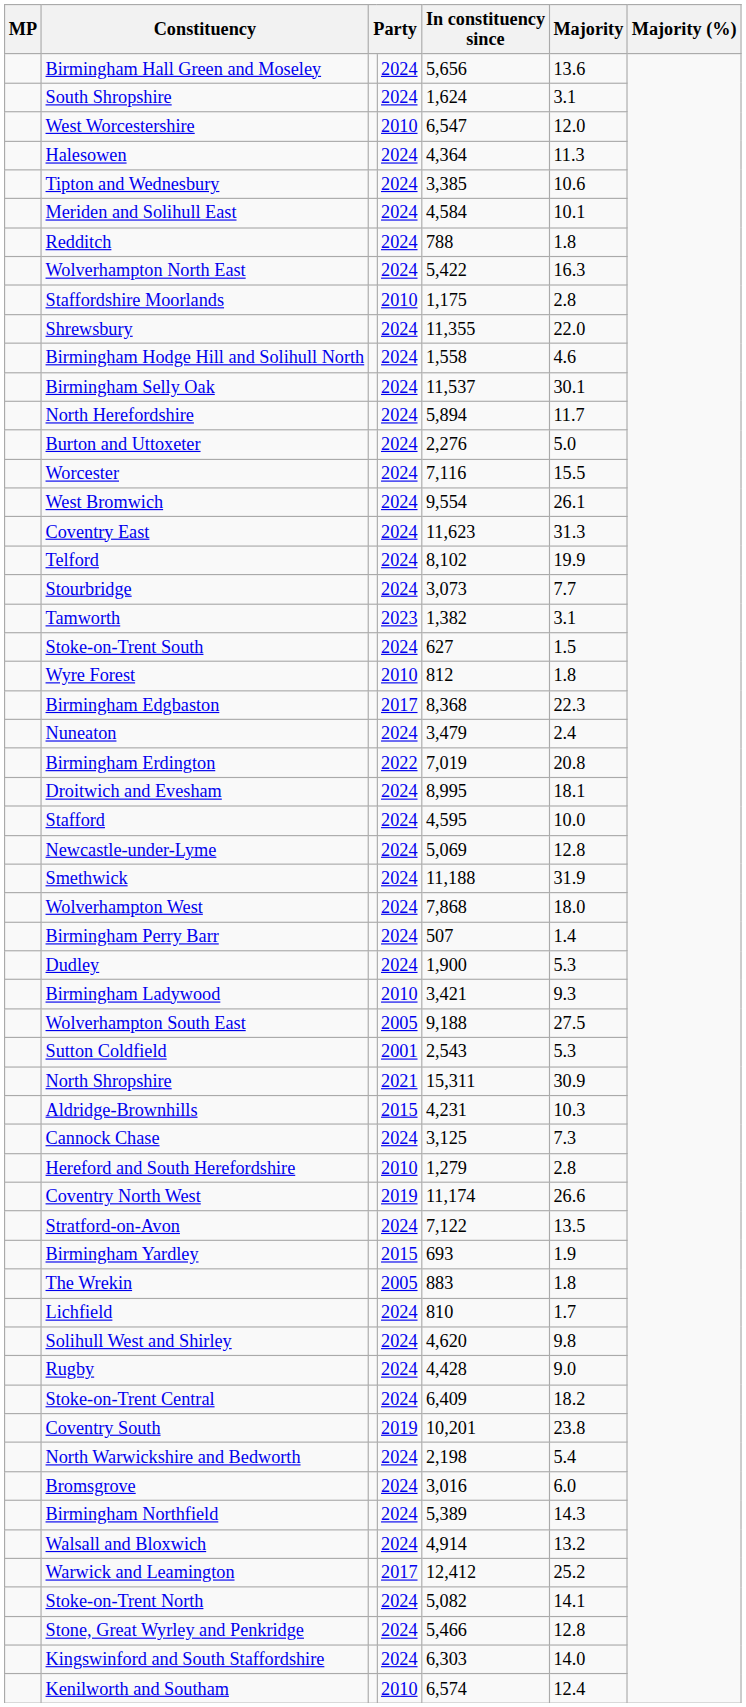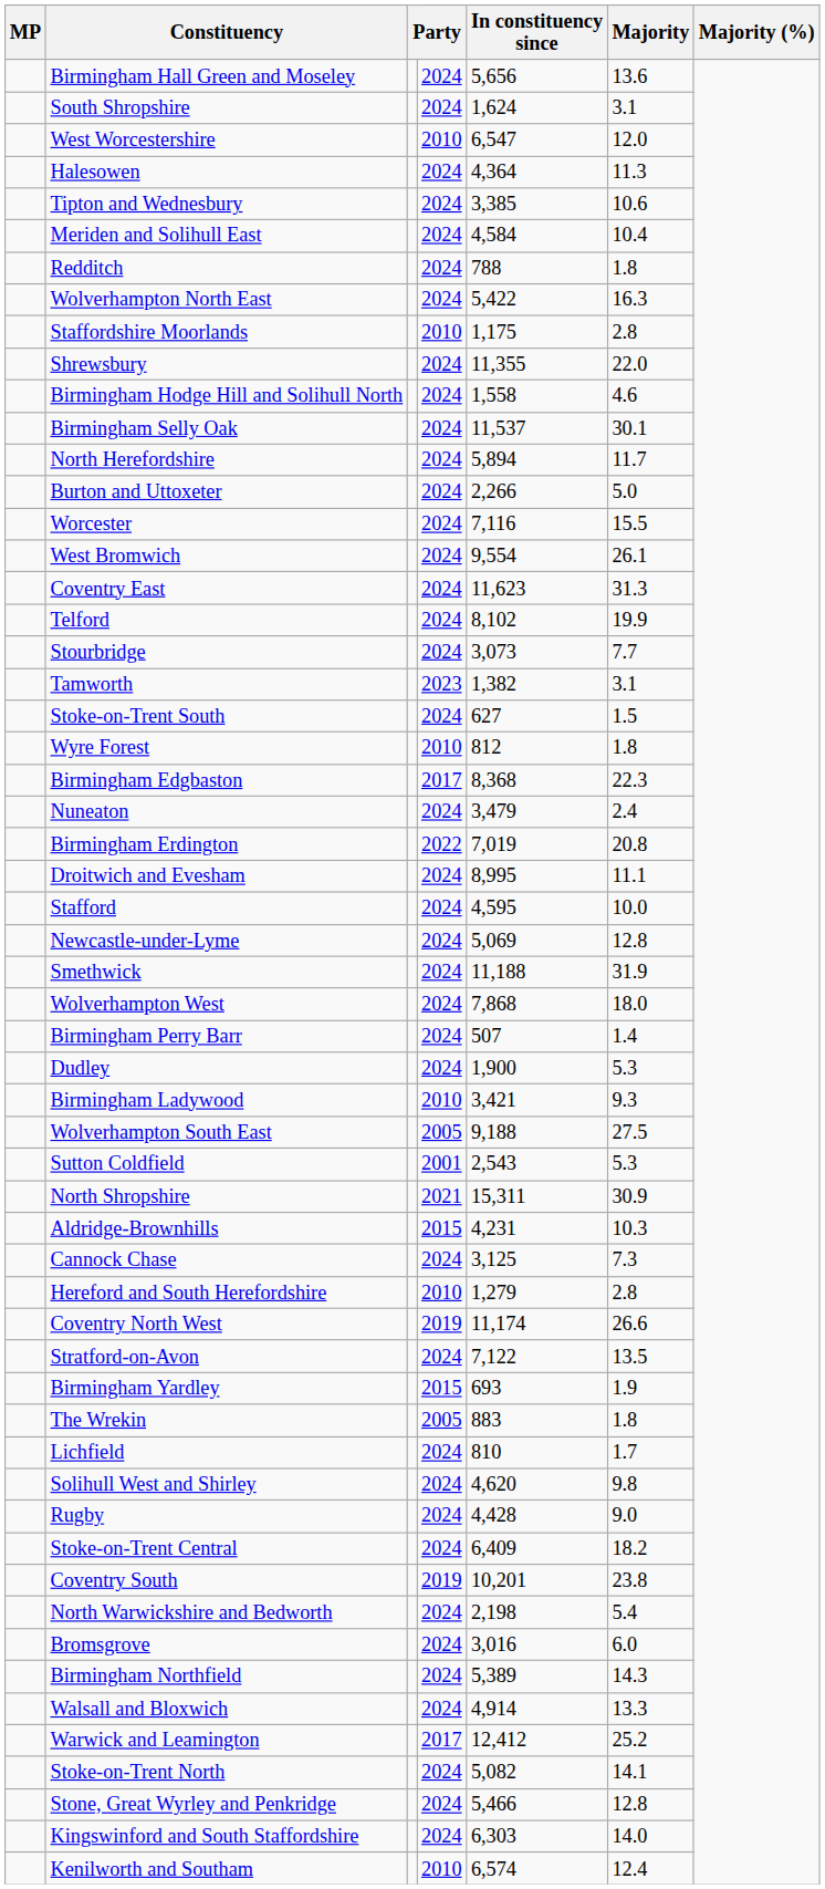 <table class="wikitable sortable">
 <tr>
 <th>MP</th>
 <th>Constituency</th>
 <th colspan="2">Party</th>
 <th>In constituency<br>since</th>
 <th>Majority</th>
 <th>Majority (%)</th>
 </tr>
 <tr>
 <td></td>
 <td><a href='#'>Birmingham Hall Green and Moseley</a></td>
 <td></td>
 <td><a href='#'>2024</a></td>
 <td>5,656</td>
 <td>13.6</td>
 </tr>
 <tr>
 <td></td>
 <td><a href='#'>South Shropshire</a></td>
 <td></td>
 <td><a href='#'>2024</a></td>
 <td>1,624</td>
 <td>3.1</td>
 </tr>
 <tr>
 <td></td>
 <td><a href='#'>West Worcestershire</a></td>
 <td></td>
 <td><a href='#'>2010</a></td>
 <td>6,547</td>
 <td>12.0</td>
 </tr>
 <tr>
 <td></td>
 <td><a href='#'>Halesowen</a></td>
 <td></td>
 <td><a href='#'>2024</a></td>
 <td>4,364</td>
 <td>11.3</td>
 </tr>
 <tr>
 <td></td>
 <td><a href='#'>Tipton and Wednesbury</a></td>
 <td></td>
 <td><a href='#'>2024</a></td>
 <td>3,385</td>
 <td>10.6</td>
 </tr>
 <tr>
 <td></td>
 <td><a href='#'>Meriden and Solihull East</a></td>
 <td></td>
 <td><a href='#'>2024</a></td>
 <td>4,584</td>
-<td>10.1</td>
+<td>10.4</td>
 </tr>
 <tr>
 <td></td>
 <td><a href='#'>Redditch</a></td>
 <td></td>
 <td><a href='#'>2024</a></td>
 <td>788</td>
 <td>1.8</td>
 </tr>
 <tr>
 <td></td>
 <td><a href='#'>Wolverhampton North East</a></td>
 <td></td>
 <td><a href='#'>2024</a></td>
 <td>5,422</td>
 <td>16.3</td>
 </tr>
 <tr>
 <td></td>
 <td><a href='#'>Staffordshire Moorlands</a></td>
 <td></td>
 <td><a href='#'>2010</a></td>
 <td>1,175</td>
 <td>2.8</td>
 </tr>
 <tr>
 <td></td>
 <td><a href='#'>Shrewsbury</a></td>
 <td></td>
 <td><a href='#'>2024</a></td>
 <td>11,355</td>
 <td>22.0</td>
 </tr>
 <tr>
 <td></td>
 <td><a href='#'>Birmingham Hodge Hill and Solihull North</a></td>
 <td></td>
 <td><a href='#'>2024</a></td>
 <td>1,558</td>
 <td>4.6</td>
 </tr>
 <tr>
 <td></td>
 <td><a href='#'>Birmingham Selly Oak</a></td>
 <td></td>
 <td><a href='#'>2024</a></td>
 <td>11,537</td>
 <td>30.1</td>
 </tr>
 <tr>
 <td></td>
 <td><a href='#'>North Herefordshire</a></td>
 <td></td>
 <td><a href='#'>2024</a></td>
 <td>5,894</td>
 <td>11.7</td>
 </tr>
 <tr>
 <td></td>
 <td><a href='#'>Burton and Uttoxeter</a></td>
 <td></td>
 <td><a href='#'>2024</a></td>
-<td>2,276</td>
+<td>2,266</td>
 <td>5.0</td>
 </tr>
 <tr>
 <td></td>
 <td><a href='#'>Worcester</a></td>
 <td></td>
 <td><a href='#'>2024</a></td>
 <td>7,116</td>
 <td>15.5</td>
 </tr>
 <tr>
 <td></td>
 <td><a href='#'>West Bromwich</a></td>
 <td></td>
 <td><a href='#'>2024</a></td>
 <td>9,554</td>
 <td>26.1</td>
 </tr>
 <tr>
 <td></td>
 <td><a href='#'>Coventry East</a></td>
 <td></td>
 <td><a href='#'>2024</a></td>
 <td>11,623</td>
 <td>31.3</td>
 </tr>
 <tr>
 <td></td>
 <td><a href='#'>Telford</a></td>
 <td></td>
 <td><a href='#'>2024</a></td>
 <td>8,102</td>
 <td>19.9</td>
 </tr>
 <tr>
 <td></td>
 <td><a href='#'>Stourbridge</a></td>
 <td></td>
 <td><a href='#'>2024</a></td>
 <td>3,073</td>
 <td>7.7</td>
 </tr>
 <tr>
 <td></td>
 <td><a href='#'>Tamworth</a></td>
 <td></td>
 <td><a href='#'>2023</a></td>
 <td>1,382</td>
 <td>3.1</td>
 </tr>
 <tr>
 <td></td>
 <td><a href='#'>Stoke-on-Trent South</a></td>
 <td></td>
 <td><a href='#'>2024</a></td>
 <td>627</td>
 <td>1.5</td>
 </tr>
 <tr>
 <td></td>
 <td><a href='#'>Wyre Forest</a></td>
 <td></td>
 <td><a href='#'>2010</a></td>
 <td>812</td>
 <td>1.8</td>
 </tr>
 <tr>
 <td></td>
 <td><a href='#'>Birmingham Edgbaston</a></td>
 <td></td>
 <td><a href='#'>2017</a></td>
 <td>8,368</td>
 <td>22.3</td>
 </tr>
 <tr>
 <td></td>
 <td><a href='#'>Nuneaton</a></td>
 <td></td>
 <td><a href='#'>2024</a></td>
 <td>3,479</td>
 <td>2.4</td>
 </tr>
 <tr>
 <td></td>
 <td><a href='#'>Birmingham Erdington</a></td>
 <td></td>
 <td><a href='#'>2022</a></td>
 <td>7,019</td>
 <td>20.8</td>
 </tr>
 <tr>
 <td></td>
 <td><a href='#'>Droitwich and Evesham</a></td>
 <td></td>
 <td><a href='#'>2024</a></td>
 <td>8,995</td>
-<td>18.1</td>
+<td>11.1</td>
 </tr>
 <tr>
 <td></td>
 <td><a href='#'>Stafford</a></td>
 <td></td>
 <td><a href='#'>2024</a></td>
 <td>4,595</td>
 <td>10.0</td>
 </tr>
 <tr>
 <td></td>
 <td><a href='#'>Newcastle-under-Lyme</a></td>
 <td></td>
 <td><a href='#'>2024</a></td>
 <td>5,069</td>
 <td>12.8</td>
 </tr>
 <tr>
 <td></td>
 <td><a href='#'>Smethwick</a></td>
 <td></td>
 <td><a href='#'>2024</a></td>
 <td>11,188</td>
 <td>31.9</td>
 </tr>
 <tr>
 <td></td>
 <td><a href='#'>Wolverhampton West</a></td>
 <td></td>
 <td><a href='#'>2024</a></td>
 <td>7,868</td>
 <td>18.0</td>
 </tr>
 <tr>
 <td></td>
 <td><a href='#'>Birmingham Perry Barr</a></td>
 <td></td>
 <td><a href='#'>2024</a></td>
 <td>507</td>
 <td>1.4</td>
 </tr>
 <tr>
 <td></td>
 <td><a href='#'>Dudley</a></td>
 <td></td>
 <td><a href='#'>2024</a></td>
 <td>1,900</td>
 <td>5.3</td>
 </tr>
 <tr>
 <td></td>
 <td><a href='#'>Birmingham Ladywood</a></td>
 <td></td>
 <td><a href='#'>2010</a></td>
 <td>3,421</td>
 <td>9.3</td>
 </tr>
 <tr>
 <td></td>
 <td><a href='#'>Wolverhampton South East</a></td>
 <td></td>
 <td><a href='#'>2005</a></td>
 <td>9,188</td>
 <td>27.5</td>
 </tr>
 <tr>
 <td></td>
 <td><a href='#'>Sutton Coldfield</a></td>
 <td></td>
 <td><a href='#'>2001</a></td>
 <td>2,543</td>
 <td>5.3</td>
 </tr>
 <tr>
 <td></td>
 <td><a href='#'>North Shropshire</a></td>
 <td></td>
 <td><a href='#'>2021</a></td>
 <td>15,311</td>
 <td>30.9</td>
 </tr>
 <tr>
 <td></td>
 <td><a href='#'>Aldridge-Brownhills</a></td>
 <td></td>
 <td><a href='#'>2015</a></td>
 <td>4,231</td>
 <td>10.3</td>
 </tr>
 <tr>
 <td></td>
 <td><a href='#'>Cannock Chase</a></td>
 <td></td>
 <td><a href='#'>2024</a></td>
 <td>3,125</td>
 <td>7.3</td>
 </tr>
 <tr>
 <td></td>
 <td><a href='#'>Hereford and South Herefordshire</a></td>
 <td></td>
 <td><a href='#'>2010</a></td>
 <td>1,279</td>
 <td>2.8</td>
 </tr>
 <tr>
 <td></td>
 <td><a href='#'>Coventry North West</a></td>
 <td></td>
 <td><a href='#'>2019</a></td>
 <td>11,174</td>
 <td>26.6</td>
 </tr>
 <tr>
 <td></td>
 <td><a href='#'>Stratford-on-Avon</a></td>
 <td></td>
 <td><a href='#'>2024</a></td>
 <td>7,122</td>
 <td>13.5</td>
 </tr>
 <tr>
 <td></td>
 <td><a href='#'>Birmingham Yardley</a></td>
 <td></td>
 <td><a href='#'>2015</a></td>
 <td>693</td>
 <td>1.9</td>
 </tr>
 <tr>
 <td></td>
 <td><a href='#'>The Wrekin</a></td>
 <td></td>
 <td><a href='#'>2005</a></td>
 <td>883</td>
 <td>1.8</td>
 </tr>
 <tr>
 <td></td>
 <td><a href='#'>Lichfield</a></td>
 <td></td>
 <td><a href='#'>2024</a></td>
 <td>810</td>
 <td>1.7</td>
 </tr>
 <tr>
 <td></td>
 <td><a href='#'>Solihull West and Shirley</a></td>
 <td></td>
 <td><a href='#'>2024</a></td>
 <td>4,620</td>
 <td>9.8</td>
 </tr>
 <tr>
 <td></td>
 <td><a href='#'>Rugby</a></td>
 <td></td>
 <td><a href='#'>2024</a></td>
 <td>4,428</td>
 <td>9.0</td>
 </tr>
 <tr>
 <td></td>
 <td><a href='#'>Stoke-on-Trent Central</a></td>
 <td></td>
 <td><a href='#'>2024</a></td>
 <td>6,409</td>
 <td>18.2</td>
 </tr>
 <tr>
 <td></td>
 <td><a href='#'>Coventry South</a></td>
 <td></td>
 <td><a href='#'>2019</a></td>
 <td>10,201</td>
 <td>23.8</td>
 </tr>
 <tr>
 <td></td>
 <td><a href='#'>North Warwickshire and Bedworth</a></td>
 <td></td>
 <td><a href='#'>2024</a></td>
 <td>2,198</td>
 <td>5.4</td>
 </tr>
 <tr>
 <td></td>
 <td><a href='#'>Bromsgrove</a></td>
 <td></td>
 <td><a href='#'>2024</a></td>
 <td>3,016</td>
 <td>6.0</td>
 </tr>
 <tr>
 <td></td>
 <td><a href='#'>Birmingham Northfield</a></td>
 <td></td>
 <td><a href='#'>2024</a></td>
 <td>5,389</td>
 <td>14.3</td>
 </tr>
 <tr>
 <td></td>
 <td><a href='#'>Walsall and Bloxwich</a></td>
 <td></td>
 <td><a href='#'>2024</a></td>
 <td>4,914</td>
-<td>13.2</td>
+<td>13.3</td>
 </tr>
 <tr>
 <td></td>
 <td><a href='#'>Warwick and Leamington</a></td>
 <td></td>
 <td><a href='#'>2017</a></td>
 <td>12,412</td>
 <td>25.2</td>
 </tr>
 <tr>
 <td></td>
 <td><a href='#'>Stoke-on-Trent North</a></td>
 <td></td>
 <td><a href='#'>2024</a></td>
 <td>5,082</td>
 <td>14.1</td>
 </tr>
 <tr>
 <td></td>
 <td><a href='#'>Stone, Great Wyrley and Penkridge</a></td>
 <td></td>
 <td><a href='#'>2024</a></td>
 <td>5,466</td>
 <td>12.8</td>
 </tr>
 <tr>
 <td></td>
 <td><a href='#'>Kingswinford and South Staffordshire</a></td>
 <td></td>
 <td><a href='#'>2024</a></td>
 <td>6,303</td>
 <td>14.0</td>
 </tr>
 <tr>
 <td></td>
 <td><a href='#'>Kenilworth and Southam</a></td>
 <td></td>
 <td><a href='#'>2010</a></td>
 <td>6,574</td>
 <td>12.4</td>
 </tr>
 </table>
